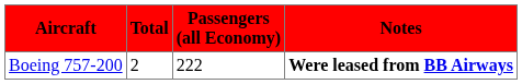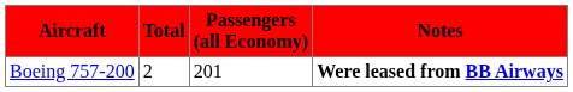 <table class="toccolours" border="1" cellpadding="3" style="margin:1em auto; border-collapse:collapse">
 <tr bgcolor=red>
 <th>Aircraft</th>
 <th>Total</th>
 <th>Passengers<br>(all Economy)</th>
 <th>Notes</th>
 </tr>
 <tr>
 <td><a href='#'>Boeing 757-200</a></td>
 <td>2</td>
-<td>222</td>
+<td>201</td>
 <td><strong>Were leased from <a href='#'>BB Airways</a></strong></td>
 </tr>
 </table>
